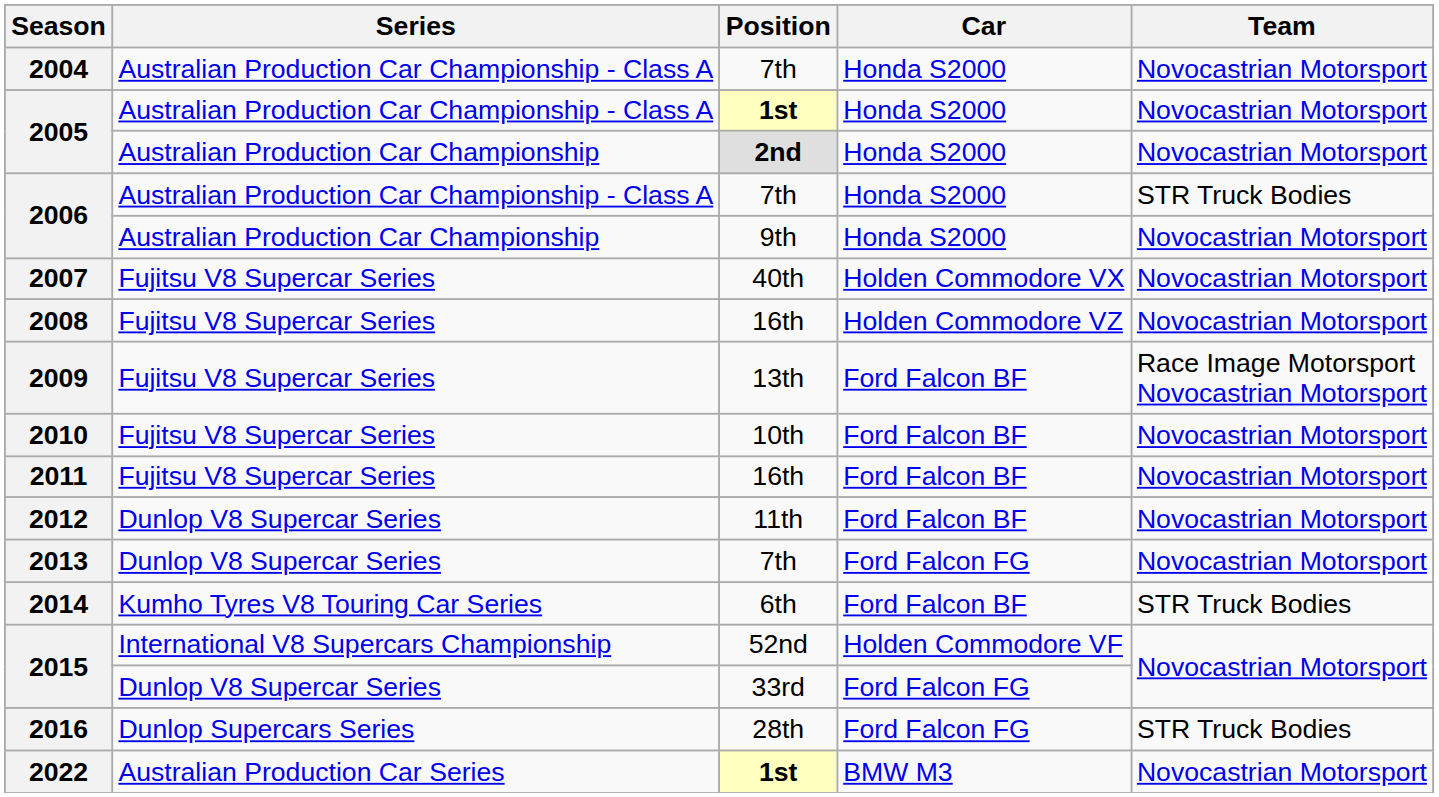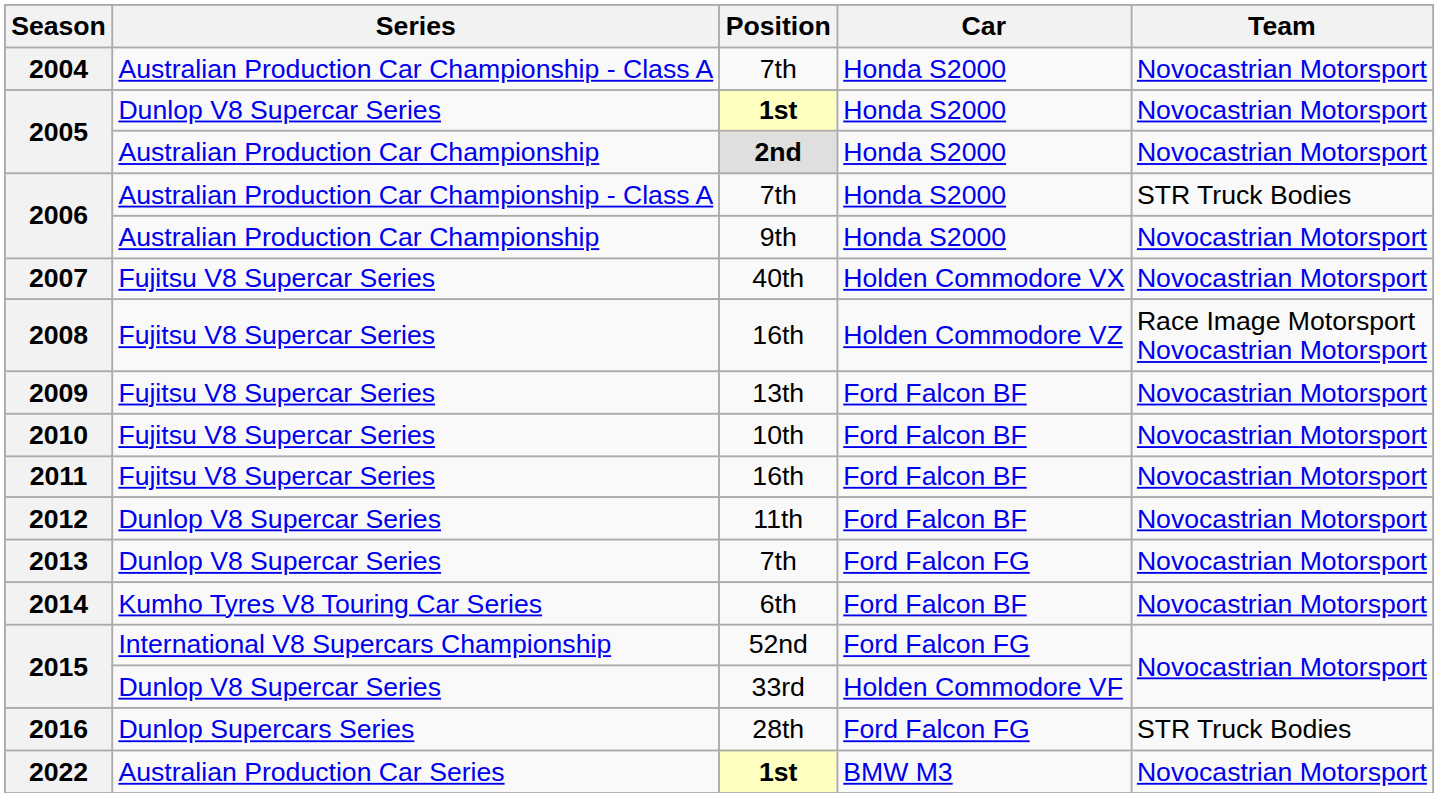 <table class="wikitable" style="font-size: 90%; text-align:center">
 <tr>
 <th>Season</th>
 <th>Series</th>
 <th>Position</th>
 <th>Car</th>
 <th>Team</th>
 </tr>
 <tr>
 <th>2004</th>
 <td align=left><a href='#'>Australian Production Car Championship - Class A</a></td>
 <td>7th</td>
 <td align=left><a href='#'>Honda S2000</a></td>
 <td align=left><a href='#'>Novocastrian Motorsport</a></td>
 </tr>
 <tr>
 <th rowspan=2>2005</th>
-<td align=left><a href='#'>Australian Production Car Championship - Class A</a></td>
+<td align=left><a href='#'>Dunlop V8 Supercar Series</a></td>
 <td style="background:#FFFFBF;"><strong>1st</strong></td>
 <td align=left><a href='#'>Honda S2000</a></td>
 <td align=left><a href='#'>Novocastrian Motorsport</a></td>
 </tr>
 <tr>
 <td align=left><a href='#'>Australian Production Car Championship</a></td>
 <td style="background:#DFDFDF;"><strong>2nd</strong></td>
 <td align=left><a href='#'>Honda S2000</a></td>
 <td align=left><a href='#'>Novocastrian Motorsport</a></td>
 </tr>
 <tr>
 <th rowspan=2>2006</th>
 <td align=left><a href='#'>Australian Production Car Championship - Class A</a></td>
 <td>7th</td>
 <td align=left><a href='#'>Honda S2000</a></td>
 <td align=left>STR Truck Bodies</td>
 </tr>
 <tr>
 <td align=left><a href='#'>Australian Production Car Championship</a></td>
 <td>9th</td>
 <td align=left><a href='#'>Honda S2000</a></td>
 <td align=left><a href='#'>Novocastrian Motorsport</a></td>
 </tr>
 <tr>
 <th>2007</th>
 <td align=left><a href='#'>Fujitsu V8 Supercar Series</a></td>
 <td>40th</td>
 <td align=left><a href='#'>Holden Commodore VX</a></td>
 <td align=left><a href='#'>Novocastrian Motorsport</a></td>
 </tr>
 <tr>
 <th>2008</th>
 <td align=left><a href='#'>Fujitsu V8 Supercar Series</a></td>
 <td>16th</td>
 <td align=left><a href='#'>Holden Commodore VZ</a></td>
-<td align=left><a href='#'>Novocastrian Motorsport</a></td>
+<td align=left>Race Image Motorsport<br><a href='#'>Novocastrian Motorsport</a></td>
 </tr>
 <tr>
 <th>2009</th>
 <td align=left><a href='#'>Fujitsu V8 Supercar Series</a></td>
 <td>13th</td>
 <td align=left><a href='#'>Ford Falcon BF</a></td>
-<td align=left>Race Image Motorsport<br><a href='#'>Novocastrian Motorsport</a></td>
+<td align=left><a href='#'>Novocastrian Motorsport</a></td>
 </tr>
 <tr>
 <th>2010</th>
 <td align=left><a href='#'>Fujitsu V8 Supercar Series</a></td>
 <td>10th</td>
 <td align=left><a href='#'>Ford Falcon BF</a></td>
 <td align=left><a href='#'>Novocastrian Motorsport</a></td>
 </tr>
 <tr>
 <th>2011</th>
 <td align=left><a href='#'>Fujitsu V8 Supercar Series</a></td>
 <td>16th</td>
 <td align=left><a href='#'>Ford Falcon BF</a></td>
 <td align=left><a href='#'>Novocastrian Motorsport</a></td>
 </tr>
 <tr>
 <th>2012</th>
 <td align=left><a href='#'>Dunlop V8 Supercar Series</a></td>
 <td>11th</td>
 <td align=left><a href='#'>Ford Falcon BF</a></td>
 <td align=left><a href='#'>Novocastrian Motorsport</a></td>
 </tr>
 <tr>
 <th>2013</th>
 <td align=left><a href='#'>Dunlop V8 Supercar Series</a></td>
 <td>7th</td>
 <td align=left><a href='#'>Ford Falcon FG</a></td>
 <td align=left><a href='#'>Novocastrian Motorsport</a></td>
 </tr>
 <tr>
 <th>2014</th>
 <td align=left><a href='#'>Kumho Tyres V8 Touring Car Series</a></td>
 <td>6th</td>
 <td align=left><a href='#'>Ford Falcon BF</a></td>
-<td align=left>STR Truck Bodies</td>
+<td align=left><a href='#'>Novocastrian Motorsport</a></td>
 </tr>
 <tr>
 <th rowspan=2>2015</th>
 <td align=left><a href='#'>International V8 Supercars Championship</a></td>
 <td>52nd</td>
-<td align=left><a href='#'>Holden Commodore VF</a></td>
+<td align=left><a href='#'>Ford Falcon FG</a></td>
 <td rowspan=2 align=left><a href='#'>Novocastrian Motorsport</a></td>
 </tr>
 <tr>
 <td align=left><a href='#'>Dunlop V8 Supercar Series</a></td>
 <td>33rd</td>
-<td align=left><a href='#'>Ford Falcon FG</a></td>
+<td align=left><a href='#'>Holden Commodore VF</a></td>
 </tr>
 <tr>
 <th>2016</th>
 <td align=left><a href='#'>Dunlop Supercars Series</a></td>
 <td>28th</td>
 <td align=left><a href='#'>Ford Falcon FG</a></td>
 <td align=left>STR Truck Bodies</td>
 </tr>
 <tr>
 <th>2022</th>
 <td align=left><a href='#'>Australian Production Car Series</a></td>
 <td style="background:#FFFFBF;"><strong>1st</strong></td>
 <td align=left><a href='#'>BMW M3</a></td>
 <td align=left><a href='#'>Novocastrian Motorsport</a></td>
 </tr>
 </table>
